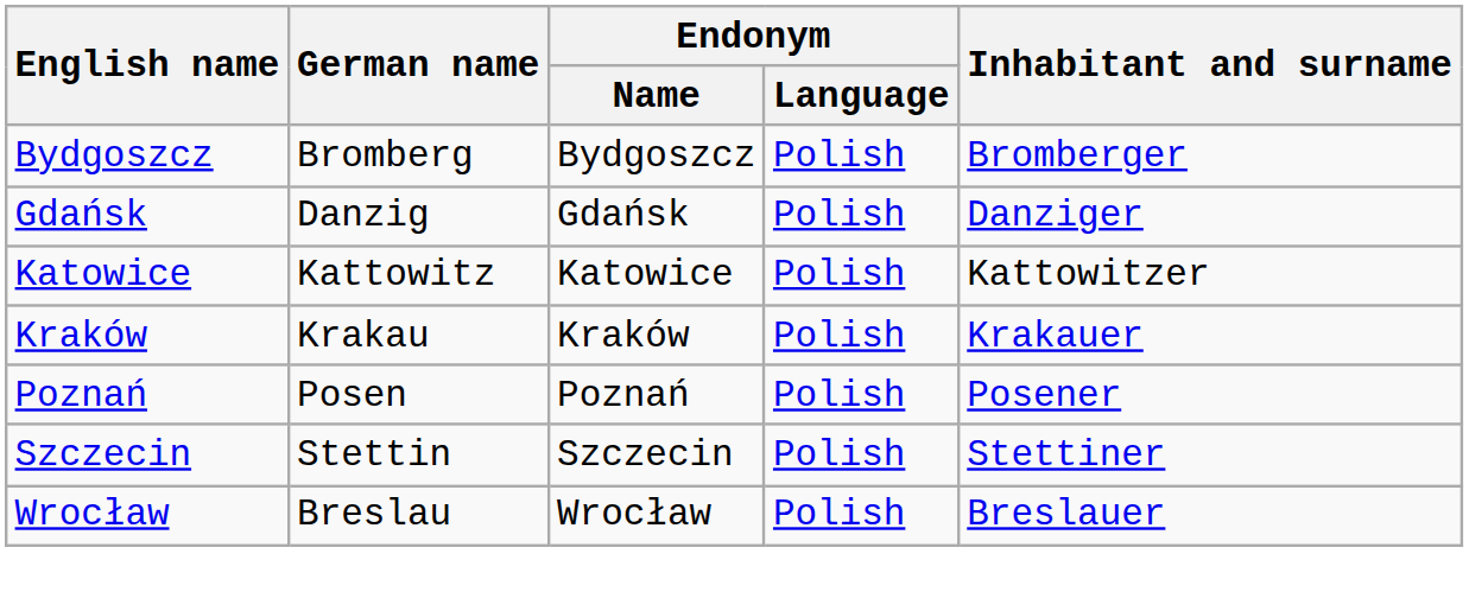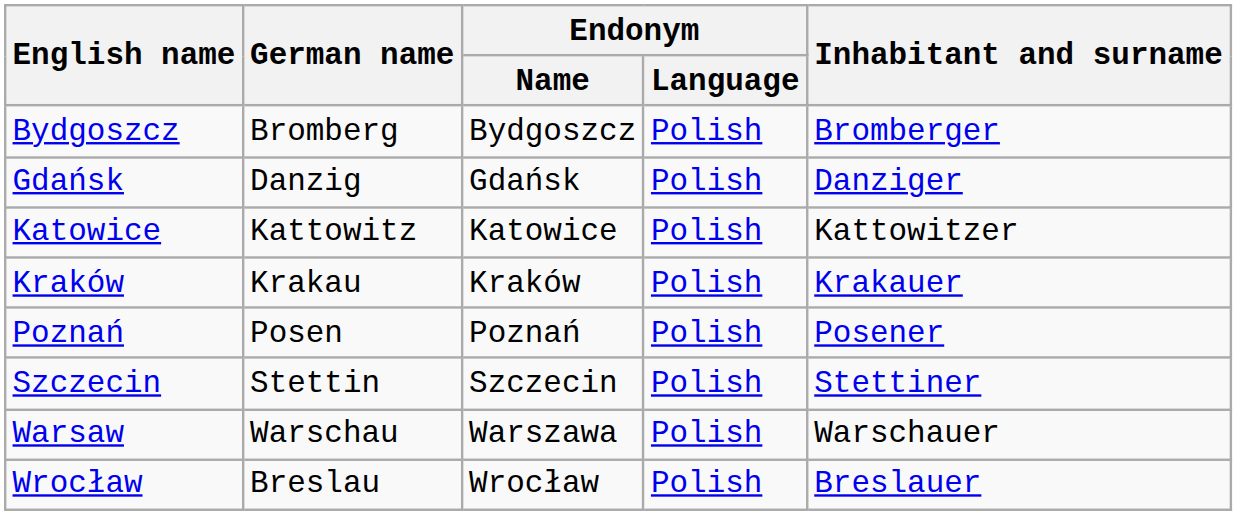 <table class="wikitable sortable mw-collapsible">
 <tr>
 <th rowspan="2">English name</th>
 <th rowspan="2">German name</th>
 <th colspan="2">Endonym</th>
 <th rowspan="2">Inhabitant and surname</th>
 </tr>
 <tr>
 <th>Name</th>
 <th>Language</th>
 </tr>
 <tr>
 <td><a href='#'>Bydgoszcz</a></td>
 <td>Bromberg</td>
 <td>Bydgoszcz</td>
 <td><a href='#'>Polish</a></td>
 <td><a href='#'>Bromberger</a></td>
 </tr>
 <tr>
 <td><a href='#'>Gdańsk</a></td>
 <td>Danzig</td>
 <td>Gdańsk</td>
 <td><a href='#'>Polish</a></td>
 <td><a href='#'>Danziger</a></td>
 </tr>
 <tr>
 <td><a href='#'>Katowice</a></td>
 <td>Kattowitz</td>
 <td>Katowice</td>
 <td><a href='#'>Polish</a></td>
 <td>Kattowitzer</td>
 </tr>
 <tr>
 <td><a href='#'>Kraków</a></td>
 <td>Krakau</td>
 <td>Kraków</td>
 <td><a href='#'>Polish</a></td>
 <td><a href='#'>Krakauer</a></td>
 </tr>
 <tr>
 <td><a href='#'>Poznań</a></td>
 <td>Posen</td>
 <td>Poznań</td>
 <td><a href='#'>Polish</a></td>
 <td><a href='#'>Posener</a></td>
 </tr>
 <tr>
 <td><a href='#'>Szczecin</a></td>
 <td>Stettin</td>
 <td>Szczecin</td>
 <td><a href='#'>Polish</a></td>
 <td><a href='#'>Stettiner</a></td>
 </tr>
 <tr>
+<td><a href='#'>Warsaw</a></td>
+<td>Warschau</td>
+<td>Warszawa</td>
+<td><a href='#'>Polish</a></td>
+<td>Warschauer</td>
+</tr>
+<tr>
 <td><a href='#'>Wrocław</a></td>
 <td>Breslau</td>
 <td>Wrocław</td>
 <td><a href='#'>Polish</a></td>
 <td><a href='#'>Breslauer</a></td>
 </tr>
 </table>
